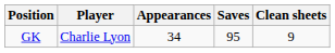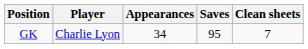 <table class="wikitable" style="font size= 100; text-align: center;">
 <tr>
 <th>Position</th>
 <th>Player</th>
 <th>Appearances</th>
 <th>Saves</th>
 <th>Clean sheets</th>
 </tr>
 <tr>
 <td><a href='#'>GK</a></td>
 <td> <a href='#'>Charlie Lyon</a></td>
 <td>34</td>
 <td>95</td>
-<td>9</td>
+<td>7</td>
 </tr>
 </table>
